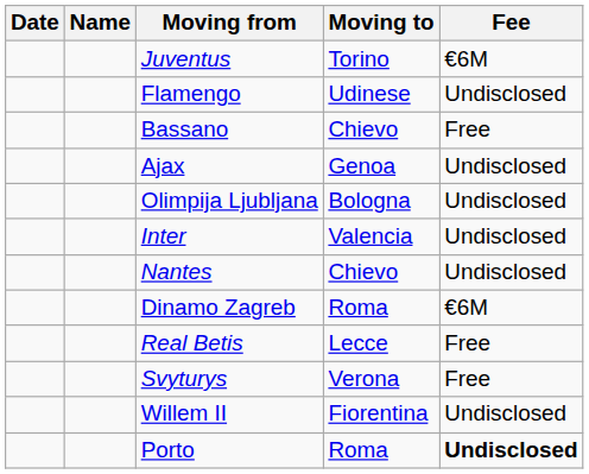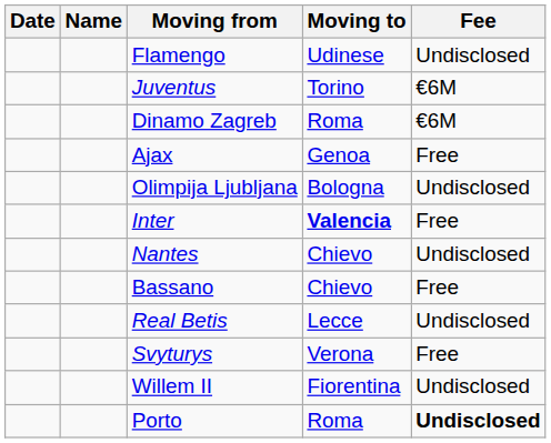 <table class="wikitable sortable">
 <tr>
 <th>Date</th>
 <th>Name</th>
 <th>Moving from</th>
 <th>Moving to</th>
 <th>Fee</th>
 </tr>
 <tr>
 <td></td>
 <td> </td>
+<td> <a href='#'>Flamengo</a></td>
+<td><a href='#'>Udinese</a></td>
+<td>Undisclosed</td>
+</tr>
+<tr>
+<td></td>
+<td> </td>
 <td><em><a href='#'>Juventus</a></em></td>
 <td><a href='#'>Torino</a></td>
 <td>€6M</td>
 </tr>
 <tr>
 <td></td>
 <td> </td>
-<td> <a href='#'>Flamengo</a></td>
-<td><a href='#'>Udinese</a></td>
+<td> <a href='#'>Dinamo Zagreb</a></td>
+<td><a href='#'>Roma</a></td>
+<td>€6M</td>
+</tr>
+<tr>
+<td></td>
+<td> </td>
+<td> <a href='#'>Ajax</a></td>
+<td><a href='#'>Genoa</a></td>
+<td>Free</td>
+</tr>
+<tr>
+<td></td>
+<td> </td>
+<td> <a href='#'>Olimpija Ljubljana</a></td>
+<td><a href='#'>Bologna</a></td>
+<td>Undisclosed</td>
+</tr>
+<tr>
+<td></td>
+<td> </td>
+<td><em><a href='#'>Inter</a></em></td>
+<td><strong> <a href='#'>Valencia</a></strong></td>
+<td>Free</td>
+</tr>
+<tr>
+<td></td>
+<td> </td>
+<td> <em><a href='#'>Nantes</a></em></td>
+<td><a href='#'>Chievo</a></td>
 <td>Undisclosed</td>
 </tr>
 <tr>
 <td></td>
 <td></td>
 <td><a href='#'>Bassano</a></td>
 <td><a href='#'>Chievo</a></td>
 <td>Free</td>
 </tr>
 <tr>
 <td></td>
 <td> </td>
-<td> <a href='#'>Ajax</a></td>
-<td><a href='#'>Genoa</a></td>
-<td>Undisclosed</td>
-</tr>
-<tr>
-<td></td>
-<td> </td>
-<td> <a href='#'>Olimpija Ljubljana</a></td>
-<td><a href='#'>Bologna</a></td>
-<td>Undisclosed</td>
-</tr>
-<tr>
-<td></td>
-<td> </td>
-<td><em><a href='#'>Inter</a></em></td>
-<td> <a href='#'>Valencia</a></td>
-<td>Undisclosed</td>
-</tr>
-<tr>
-<td></td>
-<td> </td>
-<td> <em><a href='#'>Nantes</a></em></td>
-<td><a href='#'>Chievo</a></td>
-<td>Undisclosed</td>
-</tr>
-<tr>
-<td></td>
-<td> </td>
-<td> <a href='#'>Dinamo Zagreb</a></td>
-<td><a href='#'>Roma</a></td>
-<td>€6M</td>
-</tr>
-<tr>
-<td></td>
-<td> </td>
 <td> <em><a href='#'>Real Betis</a></em></td>
 <td><a href='#'>Lecce</a></td>
-<td>Free</td>
+<td>Undisclosed</td>
 </tr>
 <tr>
 <td></td>
 <td> </td>
 <td> <em><a href='#'>Svyturys</a></em></td>
 <td><a href='#'>Verona</a></td>
 <td>Free</td>
 </tr>
 <tr>
 <td></td>
 <td> </td>
 <td> <a href='#'>Willem II</a></td>
 <td><a href='#'>Fiorentina</a></td>
 <td>Undisclosed</td>
 </tr>
 <tr>
 <td></td>
 <td> </td>
 <td> <a href='#'>Porto</a></td>
 <td><a href='#'>Roma</a></td>
 <td><strong>Undisclosed</strong></td>
 </tr>
 </table>
